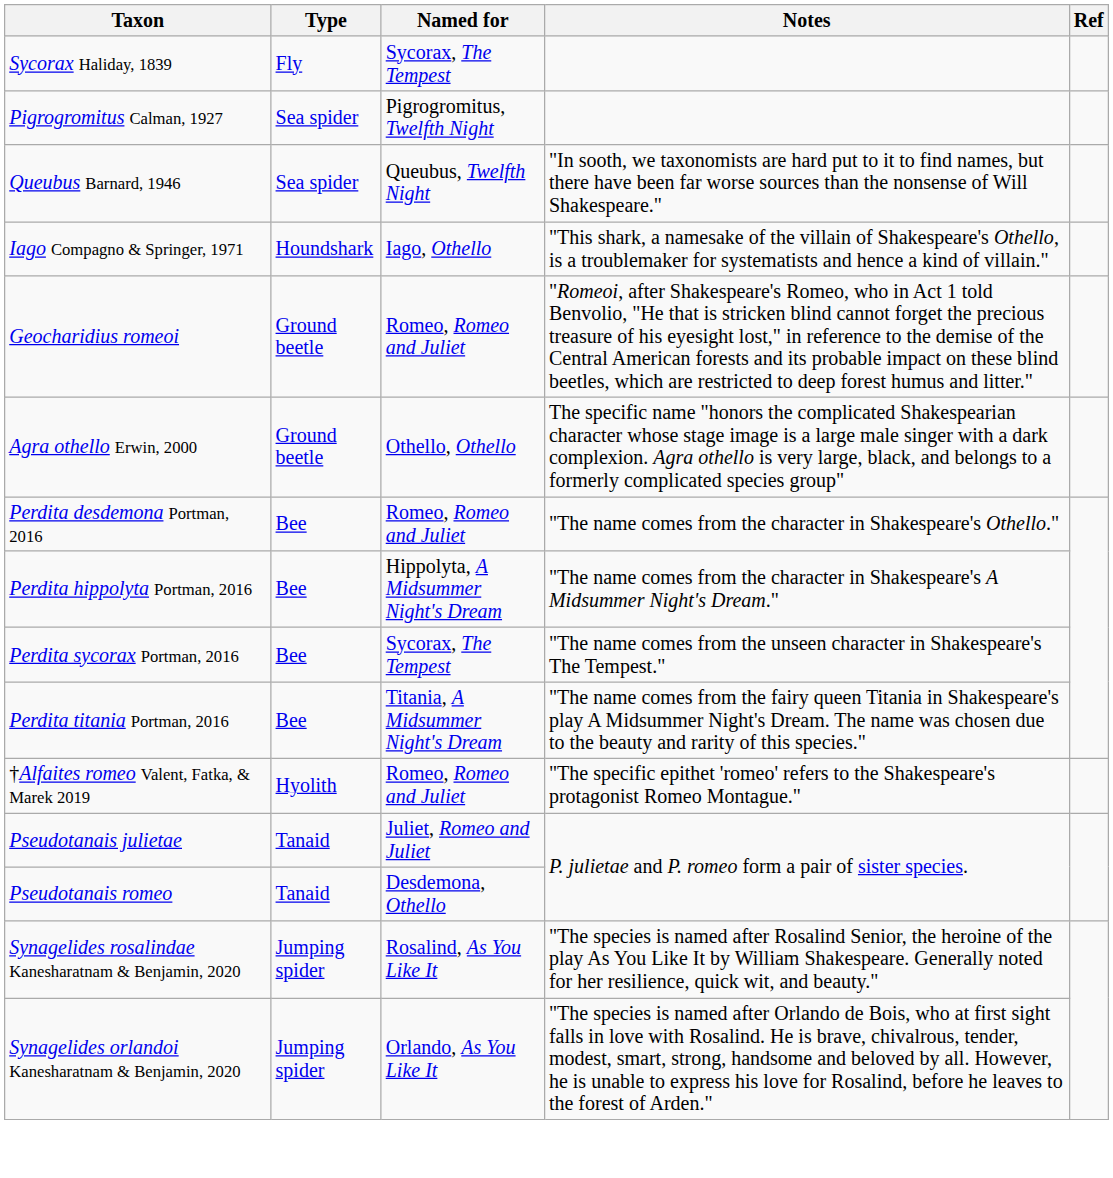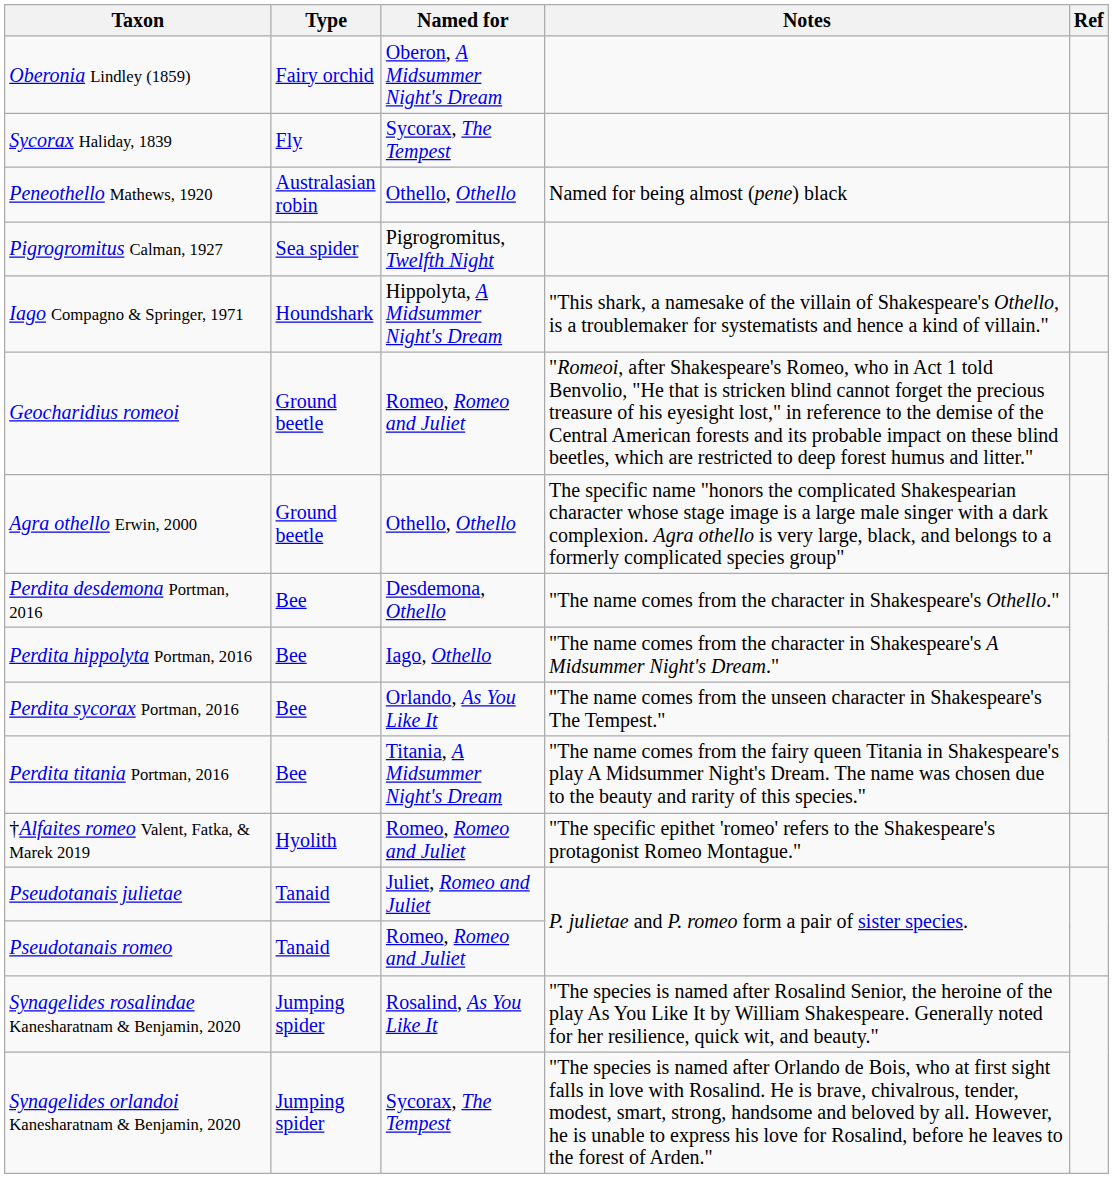 <table class="wikitable sortable" width="100%">
 <tr>
 <th style="width:25%;">Taxon</th>
 <th style="width:10%;">Type</th>
 <th style="width:15%;">Named for</th>
 <th style="width:50%;">Notes</th>
 <th class="unsortable">Ref</th>
 </tr>
 <tr>
+<td><em><a href='#'>Oberonia</a></em> <small>Lindley (1859)</small></td>
+<td><a href='#'>Fairy orchid</a></td>
+<td><a href='#'>Oberon</a>, <em><a href='#'>A Midsummer Night's Dream</a></em></td>
+<td></td>
+<td></td>
+</tr>
+<tr>
 <td><em><a href='#'>Sycorax</a></em> <small>Haliday, 1839</small></td>
 <td><a href='#'>Fly</a></td>
 <td><a href='#'>Sycorax</a>, <em><a href='#'>The Tempest</a></em></td>
 <td></td>
+<td></td>
+</tr>
+<tr>
+<td><em><a href='#'>Peneothello</a></em> <small>Mathews, 1920</small></td>
+<td><a href='#'>Australasian robin</a></td>
+<td><a href='#'>Othello</a>, <em><a href='#'>Othello</a></em></td>
+<td>Named for being almost (<em>pene</em>) black</td>
 <td></td>
 </tr>
 <tr>
 <td><em><a href='#'>Pigrogromitus</a></em> <small>Calman, 1927</small></td>
 <td><a href='#'>Sea spider</a></td>
 <td>Pigrogromitus, <em><a href='#'>Twelfth Night</a></em></td>
 <td></td>
 <td></td>
 </tr>
 <tr>
-<td><em><a href='#'>Queubus</a></em> <small>Barnard, 1946</small></td>
-<td><a href='#'>Sea spider</a></td>
-<td>Queubus, <em><a href='#'>Twelfth Night</a></em></td>
-<td>"In sooth, we taxonomists are hard put to it to find names, but there have been far worse sources than the nonsense of Will Shakespeare."</td>
-<td></td>
-</tr>
-<tr>
 <td><a href='#'><em>Iago</em></a> <small>Compagno & Springer, 1971</small></td>
 <td><a href='#'>Houndshark</a></td>
-<td><a href='#'>Iago</a>, <em><a href='#'>Othello</a></em></td>
+<td>Hippolyta, <em><a href='#'>A Midsummer Night's Dream</a></em></td>
 <td>"This shark, a namesake of the villain of Shakespeare's <em>Othello</em>, is a troublemaker for systematists and hence a kind of villain."</td>
 <td></td>
 </tr>
 <tr>
 <td><em><a href='#'>Geocharidius romeoi</a></em> </td>
 <td><a href='#'>Ground beetle</a></td>
 <td><a href='#'>Romeo</a>, <em><a href='#'>Romeo and Juliet</a></em></td>
 <td>"<em>Romeoi</em>, after Shakespeare's Romeo, who in Act 1 told Benvolio, "He that is stricken blind cannot forget the precious treasure of his eyesight lost," in reference to the demise of the Central American forests and its probable impact on these blind beetles, which are restricted to deep forest humus and litter."</td>
 <td></td>
 </tr>
 <tr>
 <td><a href='#'><em>Agra othello</em></a> <small>Erwin, 2000</small></td>
 <td><a href='#'>Ground beetle</a></td>
 <td><a href='#'>Othello</a>, <em><a href='#'>Othello</a></em></td>
 <td>The specific name "honors the complicated Shakespearian character whose stage image is a large male singer with a dark complexion. <em>Agra othello</em> is very large, black, and belongs to a formerly complicated species group"</td>
 <td></td>
 </tr>
 <tr>
 <td><em><a href='#'>Perdita desdemona</a></em> <small>Portman, 2016</small></td>
 <td><a href='#'>Bee</a></td>
-<td><a href='#'>Romeo</a>, <em><a href='#'>Romeo and Juliet</a></em></td>
+<td><a href='#'>Desdemona</a>, <em><a href='#'>Othello</a></em></td>
 <td>"The name comes from the character in Shakespeare's <em>Othello</em>."</td>
 <td rowspan="4"></td>
 </tr>
 <tr>
 <td><em><a href='#'>Perdita hippolyta</a></em> <small>Portman, 2016</small></td>
 <td><a href='#'>Bee</a></td>
-<td>Hippolyta, <em><a href='#'>A Midsummer Night's Dream</a></em></td>
+<td><a href='#'>Iago</a>, <em><a href='#'>Othello</a></em></td>
 <td>"The name comes from the character in Shakespeare's <em>A Midsummer Night's Dream</em>."</td>
 </tr>
 <tr>
 <td><em><a href='#'>Perdita sycorax</a></em> <small>Portman, 2016</small></td>
 <td><a href='#'>Bee</a></td>
-<td><a href='#'>Sycorax</a>, <em><a href='#'>The Tempest</a></em></td>
+<td><a href='#'>Orlando</a>, <em><a href='#'>As You Like It</a></em></td>
 <td>"The name comes from the unseen character in Shakespeare's The Tempest."</td>
 </tr>
 <tr>
 <td><em><a href='#'>Perdita titania</a></em> <small>Portman, 2016</small></td>
 <td><a href='#'>Bee</a></td>
 <td><a href='#'>Titania</a>, <em><a href='#'>A Midsummer Night's Dream</a></em></td>
 <td>"The name comes from the fairy queen Titania in Shakespeare's play A Midsummer Night's Dream. The name was chosen due to the beauty and rarity of this species."</td>
 </tr>
 <tr>
 <td>†<a href='#'><em>Alfaites romeo</em></a> <small>Valent, Fatka, & Marek 2019</small></td>
 <td><a href='#'>Hyolith</a></td>
 <td><a href='#'>Romeo</a>, <em><a href='#'>Romeo and Juliet</a></em></td>
 <td>"The specific epithet 'romeo' refers to the Shakespeare's protagonist Romeo Montague."</td>
 <td></td>
 </tr>
 <tr>
 <td><em><a href='#'>Pseudotanais julietae</a></em> </td>
 <td><a href='#'>Tanaid</a></td>
 <td><a href='#'>Juliet</a>, <em><a href='#'>Romeo and Juliet</a></em></td>
 <td rowspan="2"><em>P. julietae</em> and <em>P. romeo</em> form a pair of <a href='#'>sister species</a>.</td>
 <td rowspan="2"></td>
 </tr>
 <tr>
 <td><em><a href='#'>Pseudotanais romeo</a></em> </td>
 <td><a href='#'>Tanaid</a></td>
-<td><a href='#'>Desdemona</a>, <em><a href='#'>Othello</a></em></td>
+<td><a href='#'>Romeo</a>, <em><a href='#'>Romeo and Juliet</a></em></td>
 </tr>
 <tr>
 <td><a href='#'><em>Synagelides rosalindae</em></a> <small>Kanesharatnam & Benjamin, 2020</small></td>
 <td><a href='#'>Jumping spider</a></td>
 <td><a href='#'>Rosalind</a>, <em><a href='#'>As You Like It</a></em></td>
 <td>"The species is named after Rosalind Senior, the heroine of the play As You Like It by William Shakespeare. Generally noted for her resilience, quick wit, and beauty."</td>
 <td rowspan="2"></td>
 </tr>
 <tr>
 <td><a href='#'><em>Synagelides orlandoi</em></a> <small>Kanesharatnam & Benjamin, 2020</small></td>
 <td><a href='#'>Jumping spider</a></td>
-<td><a href='#'>Orlando</a>, <em><a href='#'>As You Like It</a></em></td>
+<td><a href='#'>Sycorax</a>, <em><a href='#'>The Tempest</a></em></td>
 <td>"The species is named after Orlando de Bois, who at first sight falls in love with Rosalind. He is brave, chivalrous, tender, modest, smart, strong, handsome and beloved by all. However, he is unable to express his love for Rosalind, before he leaves to the forest of Arden."</td>
 </tr>
 </table>
